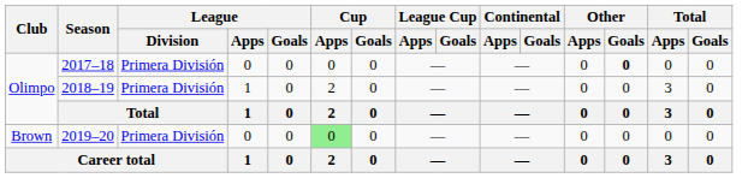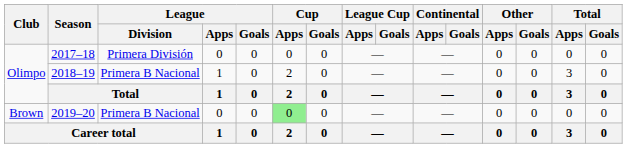 <table class="wikitable" style="text-align:center">
 <tr>
 <th rowspan="2">Club</th>
 <th rowspan="2">Season</th>
 <th colspan="3">League</th>
 <th colspan="2">Cup</th>
 <th colspan="2">League Cup</th>
 <th colspan="2">Continental</th>
 <th colspan="2">Other</th>
 <th colspan="2">Total</th>
 </tr>
 <tr>
 <th>Division</th>
 <th>Apps</th>
 <th>Goals</th>
 <th>Apps</th>
 <th>Goals</th>
 <th>Apps</th>
 <th>Goals</th>
 <th>Apps</th>
 <th>Goals</th>
 <th>Apps</th>
 <th>Goals</th>
 <th>Apps</th>
 <th>Goals</th>
 </tr>
 <tr>
 <td rowspan="3"><a href='#'>Olimpo</a></td>
 <td><a href='#'>2017–18</a></td>
 <td rowspan="1"><a href='#'>Primera División</a></td>
 <td>0</td>
 <td>0</td>
 <td>0</td>
 <td>0</td>
 <td colspan="2">—</td>
 <td colspan="2">—</td>
 <td>0</td>
-<td><strong>0</strong></td>
+<td>0</td>
 <td>0</td>
 <td>0</td>
 </tr>
 <tr>
 <td><a href='#'>2018–19</a></td>
-<td rowspan="1"><a href='#'>Primera División</a></td>
+<td rowspan="1"><a href='#'>Primera B Nacional</a></td>
 <td>1</td>
 <td>0</td>
 <td>2</td>
 <td>0</td>
 <td colspan="2">—</td>
 <td colspan="2">—</td>
 <td>0</td>
 <td>0</td>
 <td>3</td>
 <td>0</td>
 </tr>
 <tr>
 <th colspan="2">Total</th>
 <th>1</th>
 <th>0</th>
 <th>2</th>
 <th>0</th>
 <th colspan="2">—</th>
 <th colspan="2">—</th>
 <th>0</th>
 <th>0</th>
 <th>3</th>
 <th>0</th>
 </tr>
 <tr>
 <td rowspan="1"><a href='#'>Brown</a></td>
 <td><a href='#'>2019–20</a></td>
-<td rowspan="1"><a href='#'>Primera División</a></td>
+<td rowspan="1"><a href='#'>Primera B Nacional</a></td>
 <td>0</td>
 <td>0</td>
 <td style="background: lightgreen;">0</td>
 <td>0</td>
 <td colspan="2">—</td>
 <td colspan="2">—</td>
 <td>0</td>
 <td>0</td>
 <td>0</td>
 <td>0</td>
 </tr>
 <tr>
 <th colspan="3">Career total</th>
 <th>1</th>
 <th>0</th>
 <th>2</th>
 <th>0</th>
 <th colspan="2">—</th>
 <th colspan="2">—</th>
 <th>0</th>
 <th>0</th>
 <th>3</th>
 <th>0</th>
 </tr>
 </table>
